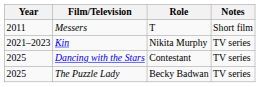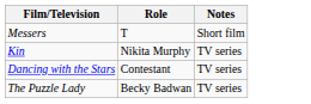 <table class="wikitable sortable">
 <tr>
-<th>Year</th>
 <th>Film/Television</th>
 <th>Role</th>
 <th>Notes</th>
 </tr>
 <tr>
-<td>2011</td>
 <td><em>Messers</em></td>
 <td>T</td>
 <td>Short film</td>
 </tr>
 <tr>
-<td>2021–2023</td>
 <td><em><a href='#'>Kin</a></em></td>
 <td>Nikita Murphy</td>
 <td>TV series</td>
 </tr>
 <tr>
-<td>2025</td>
 <td><a href='#'><em>Dancing with the Stars</em></a></td>
 <td>Contestant</td>
 <td>TV series</td>
 </tr>
 <tr>
-<td>2025</td>
 <td><em>The Puzzle Lady</em></td>
 <td>Becky Badwan</td>
 <td>TV series</td>
 </tr>
 </table>
